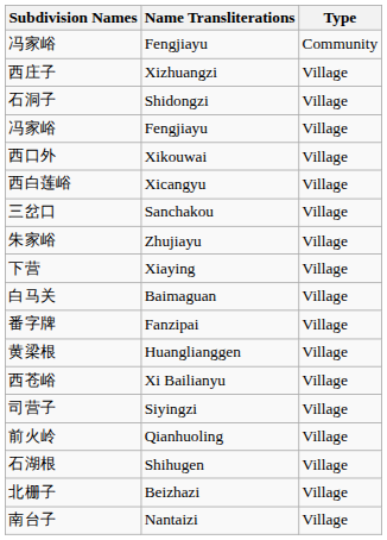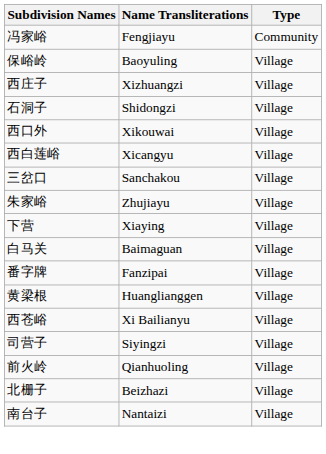 <table class="wikitable sortable">
 <tr>
 <th>Subdivision Names</th>
 <th>Name Transliterations</th>
 <th>Type</th>
 </tr>
 <tr>
 <td>冯家峪</td>
 <td>Fengjiayu</td>
 <td>Community</td>
 </tr>
 <tr>
+<td>保峪岭</td>
+<td>Baoyuling</td>
+<td>Village</td>
+</tr>
+<tr>
 <td>西庄子</td>
 <td>Xizhuangzi</td>
 <td>Village</td>
 </tr>
 <tr>
 <td>石洞子</td>
 <td>Shidongzi</td>
-<td>Village</td>
-</tr>
-<tr>
-<td>冯家峪</td>
-<td>Fengjiayu</td>
 <td>Village</td>
 </tr>
 <tr>
 <td>西口外</td>
 <td>Xikouwai</td>
 <td>Village</td>
 </tr>
 <tr>
 <td>西白莲峪</td>
 <td>Xicangyu</td>
 <td>Village</td>
 </tr>
 <tr>
 <td>三岔口</td>
 <td>Sanchakou</td>
 <td>Village</td>
 </tr>
 <tr>
 <td>朱家峪</td>
 <td>Zhujiayu</td>
 <td>Village</td>
 </tr>
 <tr>
 <td>下营</td>
 <td>Xiaying</td>
 <td>Village</td>
 </tr>
 <tr>
 <td>白马关</td>
 <td>Baimaguan</td>
 <td>Village</td>
 </tr>
 <tr>
 <td>番字牌</td>
 <td>Fanzipai</td>
 <td>Village</td>
 </tr>
 <tr>
 <td>黄梁根</td>
 <td>Huanglianggen</td>
 <td>Village</td>
 </tr>
 <tr>
 <td>西苍峪</td>
 <td>Xi Bailianyu</td>
 <td>Village</td>
 </tr>
 <tr>
 <td>司营子</td>
 <td>Siyingzi</td>
 <td>Village</td>
 </tr>
 <tr>
 <td>前火岭</td>
 <td>Qianhuoling</td>
 <td>Village</td>
 </tr>
 <tr>
-<td>石湖根</td>
-<td>Shihugen</td>
-<td>Village</td>
-</tr>
-<tr>
 <td>北栅子</td>
 <td>Beizhazi</td>
 <td>Village</td>
 </tr>
 <tr>
 <td>南台子</td>
 <td>Nantaizi</td>
 <td>Village</td>
 </tr>
 </table>
